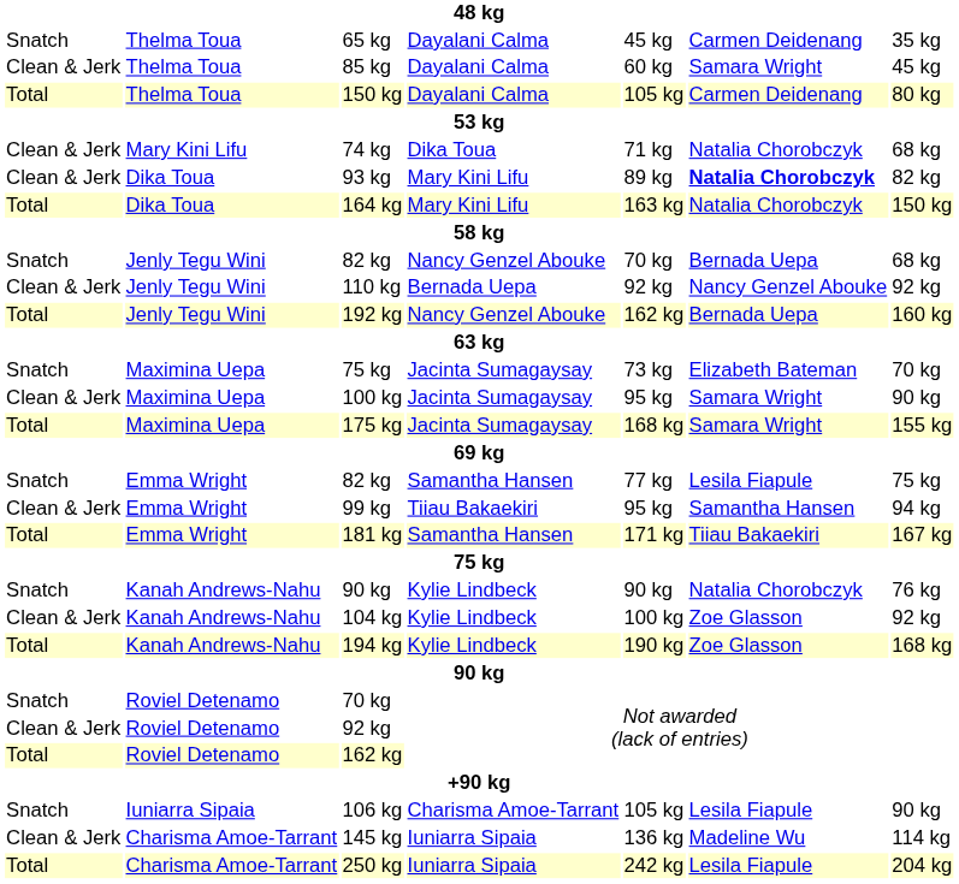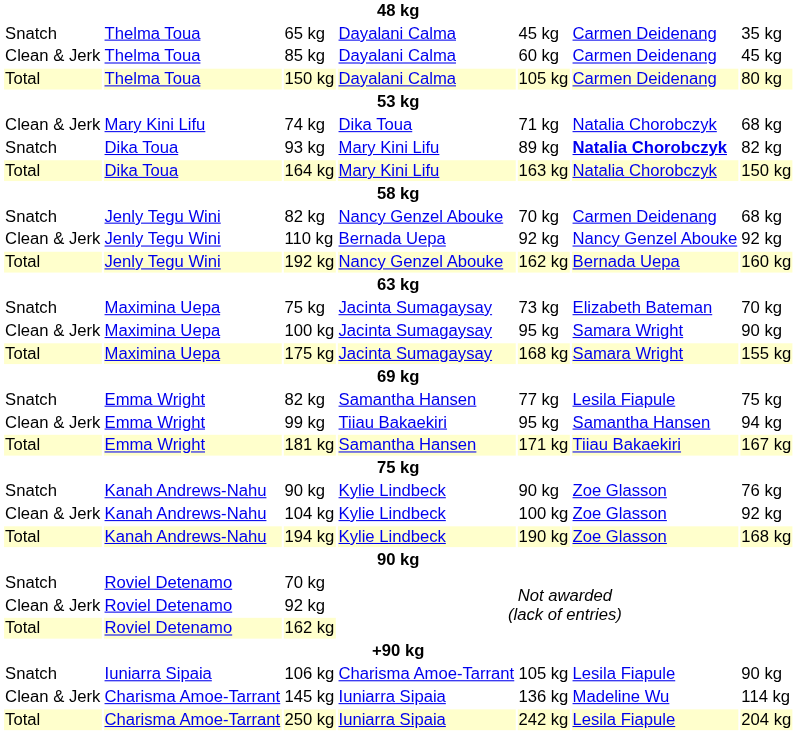 <table>
 <tr>
 <th colspan=7>48 kg</th>
 </tr>
 <tr>
 <td>Snatch</td>
 <td><a href='#'>Thelma Toua</a><br></td>
 <td>65 kg</td>
 <td><a href='#'>Dayalani Calma</a><br></td>
 <td>45 kg</td>
 <td><a href='#'>Carmen Deidenang</a><br></td>
 <td>35 kg</td>
 </tr>
 <tr>
 <td>Clean & Jerk</td>
 <td><a href='#'>Thelma Toua</a><br></td>
 <td>85 kg</td>
 <td><a href='#'>Dayalani Calma</a><br></td>
 <td>60 kg</td>
-<td><a href='#'>Samara Wright</a><br></td>
+<td><a href='#'>Carmen Deidenang</a><br></td>
 <td>45 kg</td>
 </tr>
 <tr bgcolor=ffffcc>
 <td>Total</td>
 <td><a href='#'>Thelma Toua</a><br></td>
 <td>150 kg</td>
 <td><a href='#'>Dayalani Calma</a><br></td>
 <td>105 kg</td>
 <td><a href='#'>Carmen Deidenang</a><br></td>
 <td>80 kg</td>
 </tr>
 <tr>
 <th colspan=7>53 kg</th>
 </tr>
 <tr>
 <td>Clean & Jerk</td>
 <td><a href='#'>Mary Kini Lifu</a><br></td>
 <td>74 kg</td>
 <td><a href='#'>Dika Toua</a><br></td>
 <td>71 kg</td>
 <td><a href='#'>Natalia Chorobczyk</a><br></td>
 <td>68 kg</td>
 </tr>
 <tr>
-<td>Clean & Jerk</td>
+<td>Snatch</td>
 <td><a href='#'>Dika Toua</a><br></td>
 <td>93 kg</td>
 <td><a href='#'>Mary Kini Lifu</a><br></td>
 <td>89 kg</td>
 <td><strong><a href='#'>Natalia Chorobczyk</a><br></strong></td>
 <td>82 kg</td>
 </tr>
 <tr bgcolor=ffffcc>
 <td>Total</td>
 <td><a href='#'>Dika Toua</a><br></td>
 <td>164 kg</td>
 <td><a href='#'>Mary Kini Lifu</a><br></td>
 <td>163 kg</td>
 <td><a href='#'>Natalia Chorobczyk</a><br></td>
 <td>150 kg</td>
 </tr>
 <tr>
 <th colspan=7>58 kg</th>
 </tr>
 <tr>
 <td>Snatch</td>
 <td><a href='#'>Jenly Tegu Wini</a><br></td>
 <td>82 kg</td>
 <td><a href='#'>Nancy Genzel Abouke</a><br></td>
 <td>70 kg</td>
-<td><a href='#'>Bernada Uepa</a><br></td>
+<td><a href='#'>Carmen Deidenang</a><br></td>
 <td>68 kg</td>
 </tr>
 <tr>
 <td>Clean & Jerk</td>
 <td><a href='#'>Jenly Tegu Wini</a><br></td>
 <td>110 kg</td>
 <td><a href='#'>Bernada Uepa</a><br></td>
 <td>92 kg</td>
 <td><a href='#'>Nancy Genzel Abouke</a><br></td>
 <td>92 kg</td>
 </tr>
 <tr bgcolor=ffffcc>
 <td>Total</td>
 <td><a href='#'>Jenly Tegu Wini</a><br></td>
 <td>192 kg</td>
 <td><a href='#'>Nancy Genzel Abouke</a><br></td>
 <td>162 kg</td>
 <td><a href='#'>Bernada Uepa</a><br></td>
 <td>160 kg</td>
 </tr>
 <tr>
 <th colspan=7>63 kg</th>
 </tr>
 <tr>
 <td>Snatch</td>
 <td><a href='#'>Maximina Uepa</a><br></td>
 <td>75 kg</td>
 <td><a href='#'>Jacinta Sumagaysay</a><br></td>
 <td>73 kg</td>
 <td><a href='#'>Elizabeth Bateman</a><br></td>
 <td>70 kg</td>
 </tr>
 <tr>
 <td>Clean & Jerk</td>
 <td><a href='#'>Maximina Uepa</a><br></td>
 <td>100 kg</td>
 <td><a href='#'>Jacinta Sumagaysay</a><br></td>
 <td>95 kg</td>
 <td><a href='#'>Samara Wright</a><br></td>
 <td>90 kg</td>
 </tr>
 <tr bgcolor=ffffcc>
 <td>Total</td>
 <td><a href='#'>Maximina Uepa</a><br></td>
 <td>175 kg</td>
 <td><a href='#'>Jacinta Sumagaysay</a><br></td>
 <td>168 kg</td>
 <td><a href='#'>Samara Wright</a><br></td>
 <td>155 kg</td>
 </tr>
 <tr>
 <th colspan=7>69 kg</th>
 </tr>
 <tr>
 <td>Snatch</td>
 <td><a href='#'>Emma Wright</a><br></td>
 <td>82 kg</td>
 <td><a href='#'>Samantha Hansen</a><br></td>
 <td>77 kg</td>
 <td><a href='#'>Lesila Fiapule</a><br></td>
 <td>75 kg</td>
 </tr>
 <tr>
 <td>Clean & Jerk</td>
 <td><a href='#'>Emma Wright</a><br></td>
 <td>99 kg</td>
 <td><a href='#'>Tiiau Bakaekiri</a><br></td>
 <td>95 kg</td>
 <td><a href='#'>Samantha Hansen</a><br></td>
 <td>94 kg</td>
 </tr>
 <tr bgcolor=ffffcc>
 <td>Total</td>
 <td><a href='#'>Emma Wright</a><br></td>
 <td>181 kg</td>
 <td><a href='#'>Samantha Hansen</a><br></td>
 <td>171 kg</td>
 <td><a href='#'>Tiiau Bakaekiri</a><br></td>
 <td>167 kg</td>
 </tr>
 <tr>
 <th colspan=7>75 kg</th>
 </tr>
 <tr>
 <td>Snatch</td>
 <td><a href='#'>Kanah Andrews-Nahu</a><br></td>
 <td>90 kg</td>
 <td><a href='#'>Kylie Lindbeck</a><br></td>
 <td>90 kg</td>
-<td><a href='#'>Natalia Chorobczyk</a><br></td>
+<td><a href='#'>Zoe Glasson</a><br></td>
 <td>76 kg</td>
 </tr>
 <tr>
 <td>Clean & Jerk</td>
 <td><a href='#'>Kanah Andrews-Nahu</a><br></td>
 <td>104 kg</td>
 <td><a href='#'>Kylie Lindbeck</a><br></td>
 <td>100 kg</td>
 <td><a href='#'>Zoe Glasson</a><br></td>
 <td>92 kg</td>
 </tr>
 <tr bgcolor=ffffcc>
 <td>Total</td>
 <td><a href='#'>Kanah Andrews-Nahu</a><br></td>
 <td>194 kg</td>
 <td><a href='#'>Kylie Lindbeck</a><br></td>
 <td>190 kg</td>
 <td><a href='#'>Zoe Glasson</a><br></td>
 <td>168 kg</td>
 </tr>
 <tr>
 <th colspan=7>90 kg</th>
 </tr>
 <tr>
 <td>Snatch</td>
 <td><a href='#'>Roviel Detenamo</a><br></td>
 <td>70 kg</td>
 <td align=center rowspan=3 colspan=4><em>Not awarded<br>(lack of entries)</em></td>
 </tr>
 <tr>
 <td>Clean & Jerk</td>
 <td><a href='#'>Roviel Detenamo</a><br></td>
 <td>92 kg</td>
 </tr>
 <tr bgcolor=ffffcc>
 <td>Total</td>
 <td><a href='#'>Roviel Detenamo</a><br></td>
 <td>162 kg</td>
 </tr>
 <tr>
 <th colspan=7>+90 kg</th>
 </tr>
 <tr>
 <td>Snatch</td>
 <td><a href='#'>Iuniarra Sipaia</a><br></td>
 <td>106 kg</td>
 <td><a href='#'>Charisma Amoe-Tarrant</a><br></td>
 <td>105 kg</td>
 <td><a href='#'>Lesila Fiapule</a><br></td>
 <td>90 kg</td>
 </tr>
 <tr>
 <td>Clean & Jerk</td>
 <td><a href='#'>Charisma Amoe-Tarrant</a><br></td>
 <td>145 kg</td>
 <td><a href='#'>Iuniarra Sipaia</a><br></td>
 <td>136 kg</td>
 <td><a href='#'>Madeline Wu</a><br></td>
 <td>114 kg</td>
 </tr>
 <tr bgcolor=ffffcc>
 <td>Total</td>
 <td><a href='#'>Charisma Amoe-Tarrant</a><br></td>
 <td>250 kg</td>
 <td><a href='#'>Iuniarra Sipaia</a><br></td>
 <td>242 kg</td>
 <td><a href='#'>Lesila Fiapule</a><br></td>
 <td>204 kg</td>
 </tr>
 </table>
